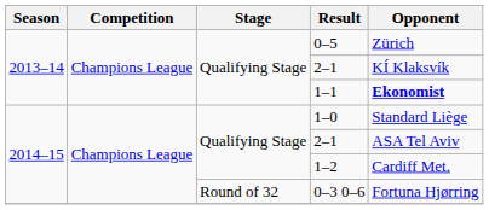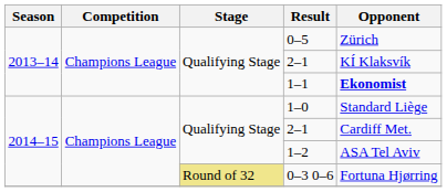 <table class="wikitable">
 <tr>
 <th>Season</th>
 <th>Competition</th>
 <th>Stage</th>
 <th>Result</th>
 <th>Opponent</th>
 </tr>
 <tr>
 <td rowspan=3><a href='#'>2013–14</a></td>
 <td rowspan=3><a href='#'>Champions League</a></td>
 <td rowspan=3>Qualifying Stage</td>
 <td>0–5</td>
 <td> <a href='#'>Zürich</a></td>
 </tr>
 <tr>
 <td>2–1</td>
 <td> <a href='#'>KÍ Klaksvík</a></td>
 </tr>
 <tr>
 <td>1–1</td>
 <td><strong> <a href='#'>Ekonomist</a></strong></td>
 </tr>
 <tr>
 <td rowspan=4><a href='#'>2014–15</a></td>
 <td rowspan=4><a href='#'>Champions League</a></td>
 <td rowspan=3>Qualifying Stage</td>
 <td>1–0</td>
 <td> <a href='#'>Standard Liège</a></td>
 </tr>
 <tr>
 <td>2–1</td>
+<td> <a href='#'>Cardiff Met.</a></td>
+</tr>
+<tr>
+<td>1–2</td>
 <td> <a href='#'>ASA Tel Aviv</a></td>
 </tr>
 <tr>
-<td>1–2</td>
-<td> <a href='#'>Cardiff Met.</a></td>
-</tr>
-<tr>
-<td>Round of 32</td>
+<td style="background: khaki;">Round of 32</td>
 <td>0–3 0–6</td>
 <td> <a href='#'>Fortuna Hjørring</a></td>
 </tr>
 <tr>
 </tr>
 </table>
